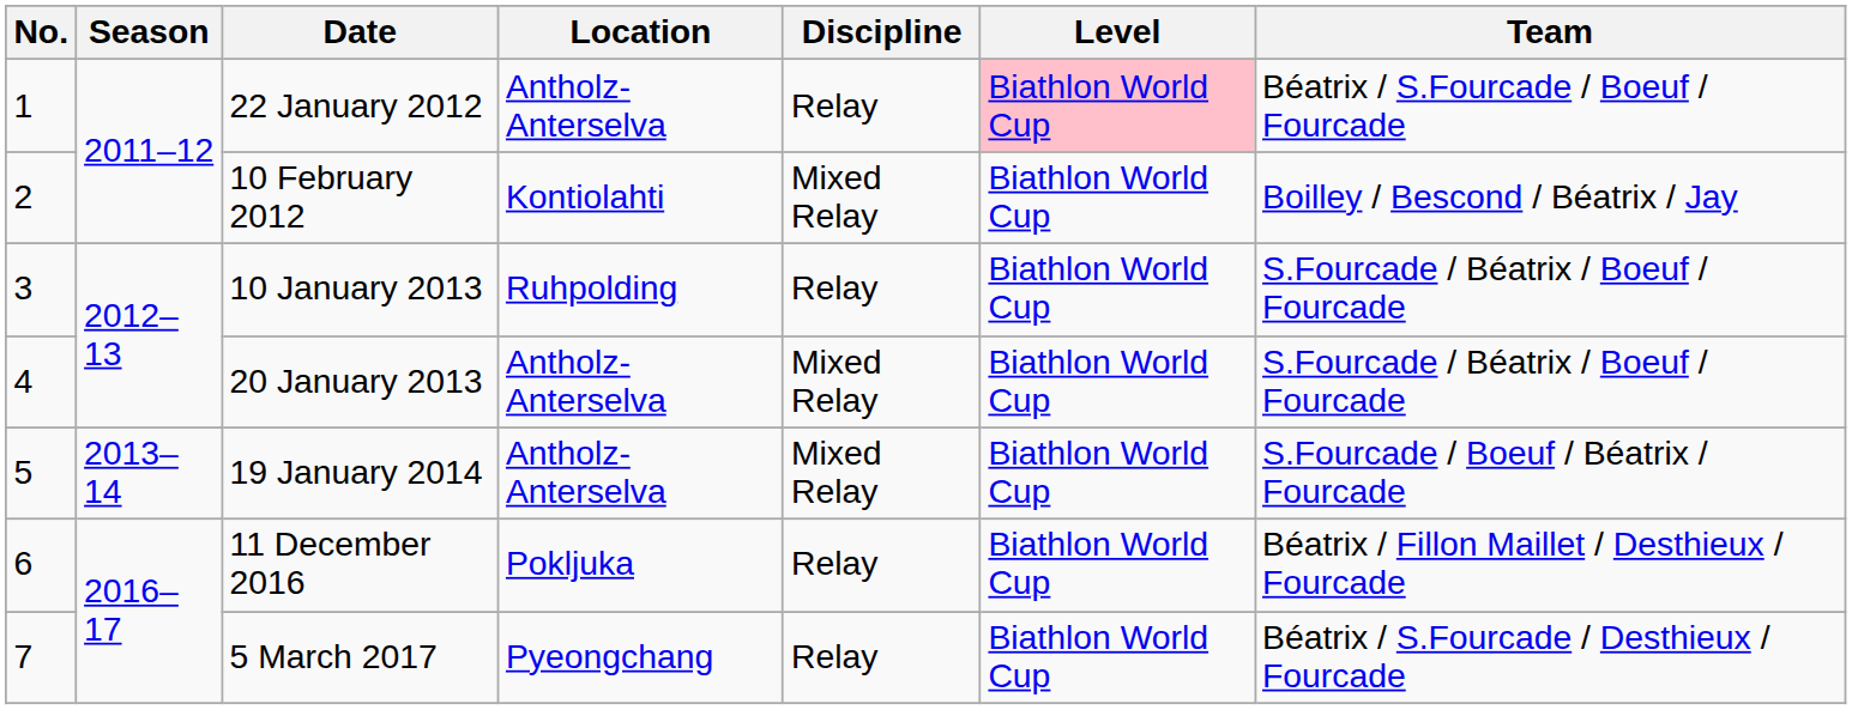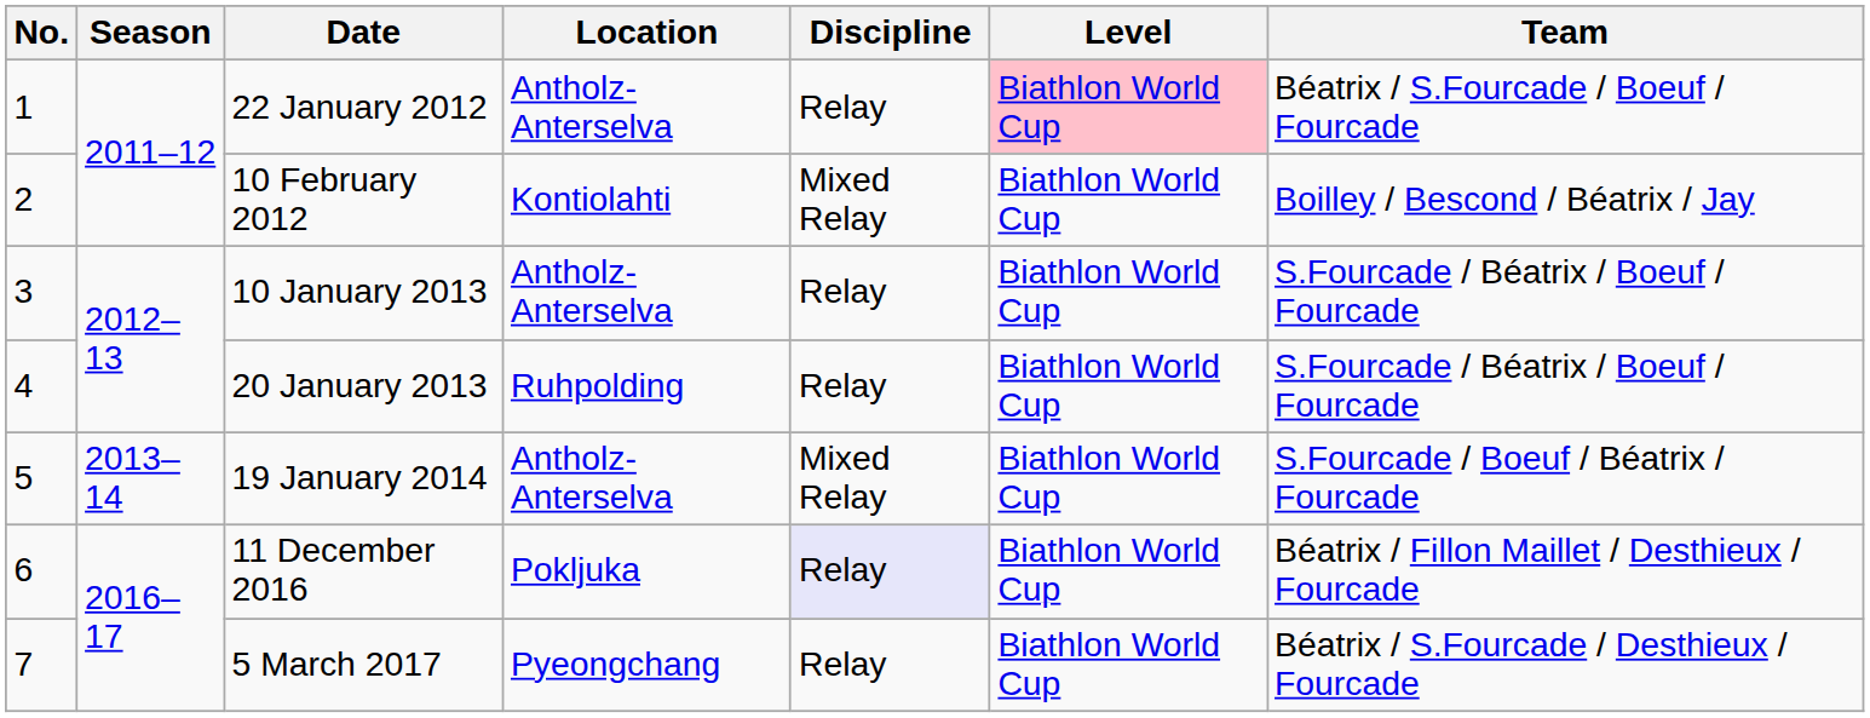 <table class="wikitable sortable" style="text-align:left">
 <tr>
 <th>No.</th>
 <th>Season</th>
 <th>Date</th>
 <th>Location</th>
 <th>Discipline</th>
 <th>Level</th>
 <th>Team</th>
 </tr>
 <tr>
 <td>1</td>
 <td rowspan="2"><a href='#'>2011–12</a></td>
 <td>22 January 2012</td>
 <td> <a href='#'>Antholz-Anterselva</a></td>
 <td>Relay</td>
 <td style="background: pink;"><a href='#'>Biathlon World Cup</a></td>
 <td>Béatrix / <a href='#'>S.Fourcade</a> / <a href='#'>Boeuf</a> / <a href='#'>Fourcade</a></td>
 </tr>
 <tr>
 <td>2</td>
 <td>10 February 2012</td>
 <td> <a href='#'>Kontiolahti</a></td>
 <td>Mixed Relay</td>
 <td><a href='#'>Biathlon World Cup</a></td>
 <td><a href='#'>Boilley</a> / <a href='#'>Bescond</a> / Béatrix / <a href='#'>Jay</a></td>
 </tr>
 <tr>
 <td>3</td>
 <td rowspan="2"><a href='#'>2012–13</a></td>
 <td>10 January 2013</td>
-<td> <a href='#'>Ruhpolding</a></td>
+<td> <a href='#'>Antholz-Anterselva</a></td>
 <td>Relay</td>
 <td><a href='#'>Biathlon World Cup</a></td>
 <td><a href='#'>S.Fourcade</a> / Béatrix / <a href='#'>Boeuf</a> / <a href='#'>Fourcade</a></td>
 </tr>
 <tr>
 <td>4</td>
 <td>20 January 2013</td>
-<td> <a href='#'>Antholz-Anterselva</a></td>
-<td>Mixed Relay</td>
+<td> <a href='#'>Ruhpolding</a></td>
+<td>Relay</td>
 <td><a href='#'>Biathlon World Cup</a></td>
 <td><a href='#'>S.Fourcade</a> / Béatrix / <a href='#'>Boeuf</a> / <a href='#'>Fourcade</a></td>
 </tr>
 <tr>
 <td>5</td>
 <td><a href='#'>2013–14</a></td>
 <td>19 January 2014</td>
 <td> <a href='#'>Antholz-Anterselva</a></td>
 <td>Mixed Relay</td>
 <td><a href='#'>Biathlon World Cup</a></td>
 <td><a href='#'>S.Fourcade</a> / <a href='#'>Boeuf</a> / Béatrix / <a href='#'>Fourcade</a></td>
 </tr>
 <tr>
 <td>6</td>
 <td rowspan="2"><a href='#'>2016–17</a></td>
 <td>11 December 2016</td>
 <td> <a href='#'>Pokljuka</a></td>
-<td>Relay</td>
+<td style="background: lavender;">Relay</td>
 <td><a href='#'>Biathlon World Cup</a></td>
 <td>Béatrix / <a href='#'>Fillon Maillet</a> / <a href='#'>Desthieux</a> / <a href='#'>Fourcade</a></td>
 </tr>
 <tr>
 <td>7</td>
 <td>5 March 2017</td>
 <td> <a href='#'>Pyeongchang</a></td>
 <td>Relay</td>
 <td><a href='#'>Biathlon World Cup</a></td>
 <td>Béatrix / <a href='#'>S.Fourcade</a> / <a href='#'>Desthieux</a> / <a href='#'>Fourcade</a></td>
 </tr>
 </table>
